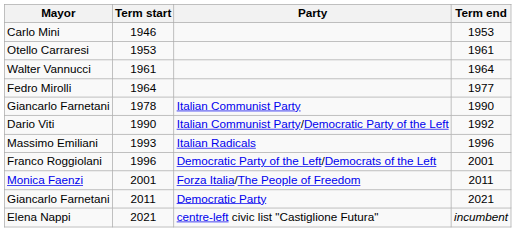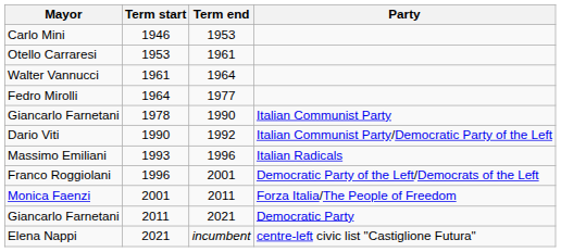 <table class="wikitable">
 <tr>
 <th>Mayor</th>
 <th>Term start</th>
+<th>Term end</th>
 <th>Party</th>
-<th>Term end</th>
 </tr>
 <tr>
 <td>Carlo Mini</td>
 <td align=center>1946</td>
+<td align=center>1953</td>
 <td></td>
-<td align=center>1953</td>
 </tr>
 <tr>
 <td>Otello Carraresi</td>
 <td align=center>1953</td>
+<td align=center>1961</td>
 <td></td>
-<td align=center>1961</td>
 </tr>
 <tr>
 <td>Walter Vannucci</td>
 <td align=center>1961</td>
+<td align=center>1964</td>
 <td></td>
-<td align=center>1964</td>
 </tr>
 <tr>
 <td>Fedro Mirolli</td>
 <td align=center>1964</td>
+<td align=center>1977</td>
 <td></td>
-<td align=center>1977</td>
 </tr>
 <tr>
 <td>Giancarlo Farnetani</td>
 <td align=center>1978</td>
+<td align=center>1990</td>
 <td><a href='#'>Italian Communist Party</a></td>
-<td align=center>1990</td>
 </tr>
 <tr>
 <td>Dario Viti</td>
 <td align=center>1990</td>
+<td align=center>1992</td>
 <td><a href='#'>Italian Communist Party</a>/<a href='#'>Democratic Party of the Left</a></td>
-<td align=center>1992</td>
 </tr>
 <tr>
 <td>Massimo Emiliani</td>
 <td align=center>1993</td>
+<td align=center>1996</td>
 <td><a href='#'>Italian Radicals</a></td>
-<td align=center>1996</td>
 </tr>
 <tr>
 <td>Franco Roggiolani</td>
 <td align=center>1996</td>
+<td align=center>2001</td>
 <td><a href='#'>Democratic Party of the Left</a>/<a href='#'>Democrats of the Left</a></td>
-<td align=center>2001</td>
 </tr>
 <tr>
 <td><a href='#'>Monica Faenzi</a></td>
 <td align=center>2001</td>
+<td align=center>2011</td>
 <td><a href='#'>Forza Italia</a>/<a href='#'>The People of Freedom</a></td>
-<td align=center>2011</td>
 </tr>
 <tr>
 <td>Giancarlo Farnetani</td>
 <td align=center>2011</td>
+<td align=center>2021</td>
 <td><a href='#'>Democratic Party</a></td>
-<td align=center>2021</td>
 </tr>
 <tr>
 <td>Elena Nappi</td>
 <td align=center>2021</td>
+<td align=center><em>incumbent</em></td>
 <td><a href='#'>centre-left</a> civic list "Castiglione Futura"</td>
-<td align=center><em>incumbent</em></td>
 </tr>
 </table>
